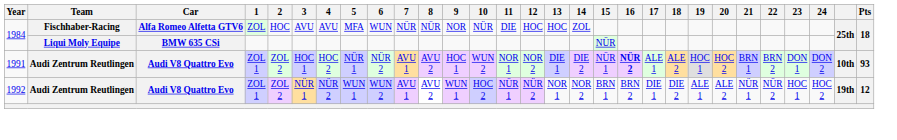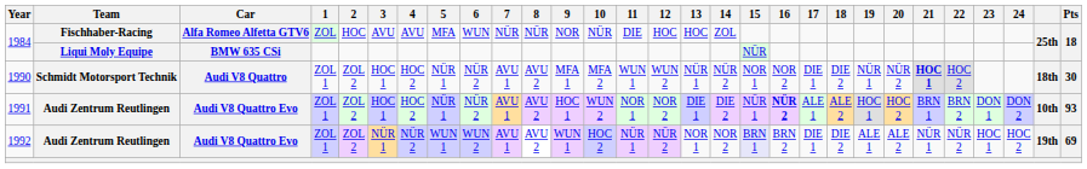 <table class="wikitable" border="1" style="text-align:center; font-size:85%;">
 <tr>
 <th>Year</th>
 <th>Team</th>
 <th>Car</th>
 <th>1</th>
 <th>2</th>
 <th>3</th>
 <th>4</th>
 <th>5</th>
 <th>6</th>
 <th>7</th>
 <th>8</th>
 <th>9</th>
 <th>10</th>
 <th>11</th>
 <th>12</th>
 <th>13</th>
 <th>14</th>
 <th>15</th>
 <th>16</th>
 <th>17</th>
 <th>18</th>
 <th>19</th>
 <th>20</th>
 <th>21</th>
 <th>22</th>
 <th>23</th>
 <th>24</th>
 <th></th>
 <th>Pts</th>
 </tr>
 <tr>
 <td rowspan=2><a href='#'>1984</a></td>
 <th>Fischhaber-Racing</th>
 <th><a href='#'>Alfa Romeo Alfetta GTV6</a></th>
 <td style="background:#DFFFDF;"><a href='#'>ZOL</a><br></td>
 <td><a href='#'>HOC</a></td>
 <td><a href='#'>AVU</a></td>
 <td><a href='#'>AVU</a></td>
 <td><a href='#'>MFA</a></td>
 <td><a href='#'>WUN</a></td>
 <td><a href='#'>NÜR</a></td>
 <td><a href='#'>NÜR</a></td>
 <td><a href='#'>NOR</a></td>
 <td><a href='#'>NÜR</a></td>
 <td><a href='#'>DIE</a></td>
 <td><a href='#'>HOC</a></td>
 <td><a href='#'>HOC</a></td>
 <td><a href='#'>ZOL</a></td>
 <td></td>
 <td></td>
 <td></td>
 <td></td>
 <td></td>
 <td></td>
 <td></td>
 <td></td>
 <td></td>
 <td></td>
 <th rowspan=2>25th</th>
 <th rowspan=2>18</th>
 </tr>
 <tr>
 <th><a href='#'>Liqui Moly Equipe</a></th>
 <th><a href='#'>BMW 635 CSi</a></th>
 <td></td>
 <td></td>
 <td></td>
 <td></td>
 <td></td>
 <td></td>
 <td></td>
 <td></td>
 <td></td>
 <td></td>
 <td></td>
 <td></td>
 <td></td>
 <td></td>
 <td style="background:#DFFFDF;"><a href='#'>NÜR</a><br></td>
 <td></td>
 <td></td>
 <td></td>
 <td></td>
 <td></td>
 <td></td>
 <td></td>
 <td></td>
 <td></td>
 </tr>
 <tr>
+<td><a href='#'>1990</a></td>
+<th>Schmidt Motorsport Technik</th>
+<th><a href='#'>Audi V8 Quattro</a></th>
+<td><a href='#'>ZOL<br>1</a></td>
+<td><a href='#'>ZOL<br>2</a></td>
+<td><a href='#'>HOC<br>1</a></td>
+<td><a href='#'>HOC<br>2</a></td>
+<td><a href='#'>NÜR<br>1</a></td>
+<td><a href='#'>NÜR<br>2</a></td>
+<td><a href='#'>AVU<br>1</a></td>
+<td><a href='#'>AVU<br>2</a></td>
+<td><a href='#'>MFA<br>1</a></td>
+<td><a href='#'>MFA<br>2</a></td>
+<td><a href='#'>WUN<br>1</a></td>
+<td><a href='#'>WUN<br>2</a></td>
+<td><a href='#'>NÜR<br>1</a></td>
+<td><a href='#'>NÜR<br>2</a></td>
+<td><a href='#'>NOR<br>1</a></td>
+<td><a href='#'>NOR<br>2</a></td>
+<td><a href='#'>DIE<br>1</a></td>
+<td><a href='#'>DIE<br>2</a></td>
+<td><a href='#'>NÜR<br>1</a></td>
+<td><a href='#'>NÜR<br>2</a></td>
+<td style="background:#DFDFDF;"><strong><a href='#'>HOC<br>1</a></strong><br></td>
+<td style="background:#DFDFDF;"><a href='#'>HOC<br>2</a><br></td>
+<td></td>
+<td></td>
+<th>18th</th>
+<th>30</th>
+</tr>
+<tr>
 <td><a href='#'>1991</a></td>
 <th>Audi Zentrum Reutlingen</th>
 <th><a href='#'>Audi V8 Quattro Evo</a></th>
 <td style="background:#CFCFFF;"><a href='#'>ZOL<br>1</a><br></td>
 <td style="background:#DFFFDF;"><a href='#'>ZOL<br>2</a><br></td>
 <td style="background:#CFCFFF;"><a href='#'>HOC<br>1</a><br></td>
 <td style="background:#DFFFDF;"><a href='#'>HOC<br>2</a><br></td>
 <td style="background:#CFCFFF;"><a href='#'>NÜR<br>1</a><br></td>
 <td style="background:#DFFFDF;"><a href='#'>NÜR<br>2</a><br></td>
 <td style="background:#FFDF9F;"><a href='#'>AVU<br>1</a><br></td>
 <td style="background:#EFCFFF;"><a href='#'>AVU<br>2</a><br></td>
 <td style="background:#EFCFFF;"><a href='#'>HOC<br>1</a><br></td>
 <td style="background:#EFCFFF;"><a href='#'>WUN<br>2</a><br></td>
 <td style="background:#DFFFDF;"><a href='#'>NOR<br>1</a><br></td>
 <td style="background:#DFFFDF;"><a href='#'>NOR<br>2</a><br></td>
 <td style="background:#CFCFFF;"><a href='#'>DIE<br>1</a><br></td>
 <td style="background:#EFCFFF;"><a href='#'>DIE<br>2</a><br></td>
 <td style="background:#EFCFFF;"><a href='#'>NÜR<br>1</a><br></td>
 <td style="background:#EFCFFF;"><strong><a href='#'>NÜR<br>2</a><br></strong></td>
 <td style="background:#DFFFDF;"><a href='#'>ALE<br>1</a><br></td>
 <td style="background:#FFDF9F;"><a href='#'>ALE<br>2</a><br></td>
 <td style="background:#DFDFDF;"><a href='#'>HOC<br>1</a><br></td>
 <td style="background:#FFDF9F;"><a href='#'>HOC<br>2</a><br></td>
 <td style="background:#CFCFFF;"><a href='#'>BRN<br>1</a><br></td>
 <td style="background:#DFFFDF;"><a href='#'>BRN<br>2</a><br></td>
 <td style="background:#DFFFDF;"><a href='#'>DON<br>1</a><br></td>
 <td style="background:#CFCFFF;"><a href='#'>DON<br>2</a><br></td>
 <th>10th</th>
 <th>93</th>
 </tr>
 <tr>
 <td><a href='#'>1992</a></td>
 <th>Audi Zentrum Reutlingen</th>
 <th><a href='#'>Audi V8 Quattro Evo</a></th>
 <td style="background:#CFCFFF;"><a href='#'>ZOL<br>1</a><br></td>
 <td style="background:#EFCFFF;"><a href='#'>ZOL<br>2</a><br></td>
 <td style="background:#FFDF9F;"><a href='#'>NÜR<br>1</a><br></td>
 <td style="background:#CFCFFF;"><a href='#'>NÜR<br>2</a><br></td>
 <td style="background:#CFCFFF;"><a href='#'>WUN<br>1</a><br></td>
 <td style="background:#CFCFFF;"><a href='#'>WUN<br>2</a><br></td>
 <td style="background:#EFCFFF;"><a href='#'>AVU<br>1</a><br></td>
 <td style="background:#FFFFFF;"><a href='#'>AVU<br>2</a><br></td>
 <td style="background:#EFCFFF;"><a href='#'>WUN<br>1</a><br></td>
 <td style="background:#CFCFFF;"><a href='#'>HOC<br>2</a><br></td>
 <td style="background:#EFCFFF;"><a href='#'>NÜR<br>1</a><br></td>
 <td style="background:#EFCFFF;"><a href='#'>NÜR<br>2</a><br></td>
 <td><a href='#'>NOR<br>1</a></td>
 <td><a href='#'>NOR<br>2</a></td>
-<td><a href='#'>BRN<br>1</a></td>
+<td style="background: lavender;"><a href='#'>BRN<br>1</a></td>
 <td><a href='#'>BRN<br>2</a></td>
 <td><a href='#'>DIE<br>1</a></td>
 <td><a href='#'>DIE<br>2</a></td>
 <td><a href='#'>ALE<br>1</a></td>
 <td><a href='#'>ALE<br>2</a></td>
 <td><a href='#'>NÜR<br>1</a></td>
 <td><a href='#'>NÜR<br>2</a></td>
 <td><a href='#'>HOC<br>1</a></td>
 <td><a href='#'>HOC<br>2</a></td>
 <th>19th</th>
-<th>12</th>
+<th>69</th>
 </tr>
 <tr>
 <th colspan=29></th>
 </tr>
 </table>
